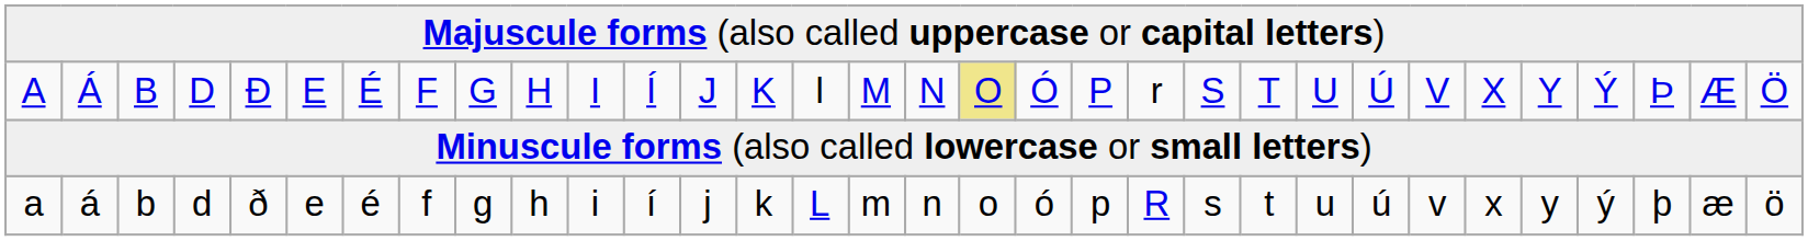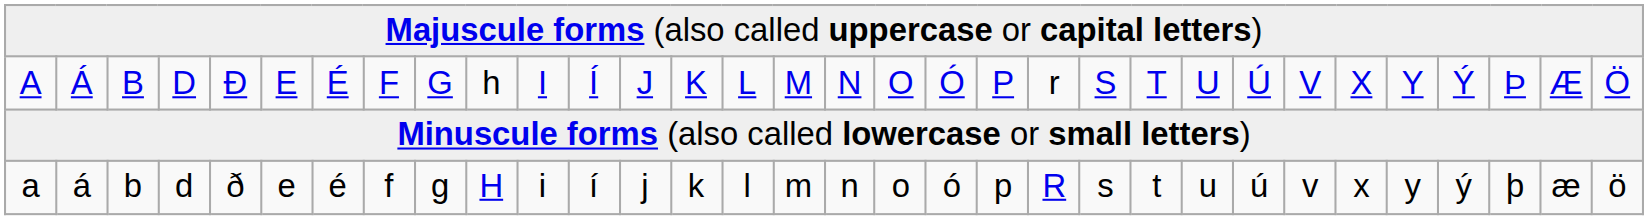 <table class="wikitable" style="table-layout: fixed; width: 50em; text-align: center;">
 <tr>
 <th style="background: #efefef; font-weight: normal;" colspan="32"><strong><a href='#'>Majuscule forms</a></strong> (also called <strong>uppercase</strong> or <strong>capital letters</strong>)</th>
 </tr>
 <tr>
 <td><a href='#'>A</a></td>
 <td><a href='#'>Á</a></td>
 <td><a href='#'>B</a></td>
 <td><a href='#'>D</a></td>
 <td><a href='#'>Ð</a></td>
 <td><a href='#'>E</a></td>
 <td><a href='#'>É</a></td>
 <td><a href='#'>F</a></td>
 <td><a href='#'>G</a></td>
-<td><a href='#'>H</a></td>
+<td>h</td>
 <td><a href='#'>I</a></td>
 <td><a href='#'>Í</a></td>
 <td><a href='#'>J</a></td>
 <td><a href='#'>K</a></td>
-<td>l</td>
+<td><a href='#'>L</a></td>
 <td><a href='#'>M</a></td>
 <td><a href='#'>N</a></td>
-<td style="background: khaki;"><a href='#'>O</a></td>
+<td><a href='#'>O</a></td>
 <td><a href='#'>Ó</a></td>
 <td><a href='#'>P</a></td>
 <td>r</td>
 <td><a href='#'>S</a></td>
 <td><a href='#'>T</a></td>
 <td><a href='#'>U</a></td>
 <td><a href='#'>Ú</a></td>
 <td><a href='#'>V</a></td>
 <td><a href='#'>X</a></td>
 <td><a href='#'>Y</a></td>
 <td><a href='#'>Ý</a></td>
 <td><a href='#'>Þ</a></td>
 <td><a href='#'>Æ</a></td>
 <td><a href='#'>Ö</a></td>
 </tr>
 <tr>
 <th style="background: #efefef; font-weight: normal;" colspan="32"><strong><a href='#'>Minuscule forms</a></strong> (also called <strong>lowercase</strong> or <strong>small letters</strong>)</th>
 </tr>
 <tr>
 <td>a</td>
 <td>á</td>
 <td>b</td>
 <td>d</td>
 <td>ð</td>
 <td>e</td>
 <td>é</td>
 <td>f</td>
 <td>g</td>
-<td>h</td>
+<td><a href='#'>H</a></td>
 <td>i</td>
 <td>í</td>
 <td>j</td>
 <td>k</td>
-<td><a href='#'>L</a></td>
+<td>l</td>
 <td>m</td>
 <td>n</td>
 <td>o</td>
 <td>ó</td>
 <td>p</td>
 <td><a href='#'>R</a></td>
 <td>s</td>
 <td>t</td>
 <td>u</td>
 <td>ú</td>
 <td>v</td>
 <td>x</td>
 <td>y</td>
 <td>ý</td>
 <td>þ</td>
 <td>æ</td>
 <td>ö</td>
 </tr>
 </table>
